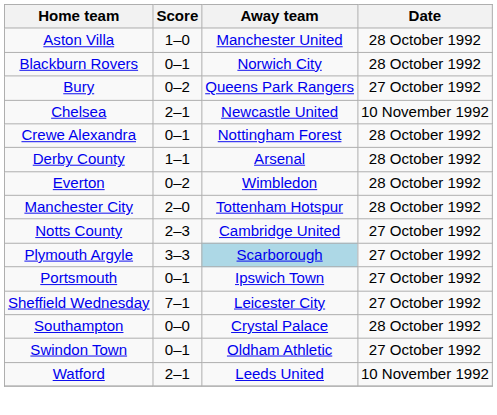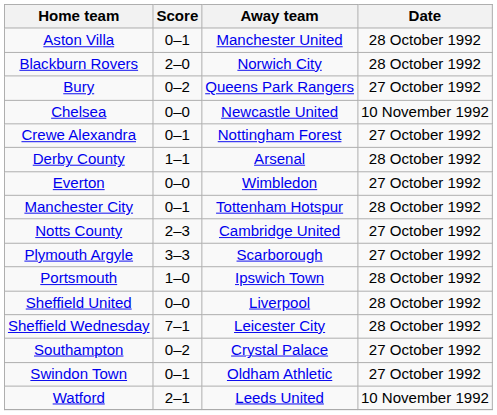 <table class="wikitable" style="text-align: center">
 <tr>
 <th>Home team</th>
 <th>Score</th>
 <th>Away team</th>
 <th>Date</th>
 </tr>
 <tr>
 <td><a href='#'>Aston Villa</a></td>
-<td>1–0</td>
+<td>0–1</td>
 <td><a href='#'>Manchester United</a></td>
 <td>28 October 1992</td>
 </tr>
 <tr>
 <td><a href='#'>Blackburn Rovers</a></td>
-<td>0–1</td>
+<td>2–0</td>
 <td><a href='#'>Norwich City</a></td>
 <td>28 October 1992</td>
 </tr>
 <tr>
 <td><a href='#'>Bury</a></td>
 <td>0–2</td>
 <td><a href='#'>Queens Park Rangers</a></td>
 <td>27 October 1992</td>
 </tr>
 <tr>
 <td><a href='#'>Chelsea</a></td>
-<td>2–1</td>
+<td>0–0</td>
 <td><a href='#'>Newcastle United</a></td>
 <td>10 November 1992</td>
 </tr>
 <tr>
 <td><a href='#'>Crewe Alexandra</a></td>
 <td>0–1</td>
 <td><a href='#'>Nottingham Forest</a></td>
-<td>28 October 1992</td>
+<td>27 October 1992</td>
 </tr>
 <tr>
 <td><a href='#'>Derby County</a></td>
 <td>1–1</td>
 <td><a href='#'>Arsenal</a></td>
 <td>28 October 1992</td>
 </tr>
 <tr>
 <td><a href='#'>Everton</a></td>
-<td>0–2</td>
+<td>0–0</td>
 <td><a href='#'>Wimbledon</a></td>
-<td>28 October 1992</td>
+<td>27 October 1992</td>
 </tr>
 <tr>
 <td><a href='#'>Manchester City</a></td>
-<td>2–0</td>
+<td>0–1</td>
 <td><a href='#'>Tottenham Hotspur</a></td>
 <td>28 October 1992</td>
 </tr>
 <tr>
 <td><a href='#'>Notts County</a></td>
 <td>2–3</td>
 <td><a href='#'>Cambridge United</a></td>
 <td>27 October 1992</td>
 </tr>
 <tr>
 <td><a href='#'>Plymouth Argyle</a></td>
 <td>3–3</td>
-<td style="background: lightblue;"><a href='#'>Scarborough</a></td>
+<td><a href='#'>Scarborough</a></td>
 <td>27 October 1992</td>
 </tr>
 <tr>
 <td><a href='#'>Portsmouth</a></td>
-<td>0–1</td>
+<td>1–0</td>
 <td><a href='#'>Ipswich Town</a></td>
-<td>27 October 1992</td>
+<td>28 October 1992</td>
+</tr>
+<tr>
+<td><a href='#'>Sheffield United</a></td>
+<td>0–0</td>
+<td><a href='#'>Liverpool</a></td>
+<td>28 October 1992</td>
 </tr>
 <tr>
 <td><a href='#'>Sheffield Wednesday</a></td>
 <td>7–1</td>
 <td><a href='#'>Leicester City</a></td>
-<td>27 October 1992</td>
+<td>28 October 1992</td>
 </tr>
 <tr>
 <td><a href='#'>Southampton</a></td>
-<td>0–0</td>
+<td>0–2</td>
 <td><a href='#'>Crystal Palace</a></td>
-<td>28 October 1992</td>
+<td>27 October 1992</td>
 </tr>
 <tr>
 <td><a href='#'>Swindon Town</a></td>
 <td>0–1</td>
 <td><a href='#'>Oldham Athletic</a></td>
 <td>27 October 1992</td>
 </tr>
 <tr>
 <td><a href='#'>Watford</a></td>
 <td>2–1</td>
 <td><a href='#'>Leeds United</a></td>
 <td>10 November 1992</td>
 </tr>
 <tr>
 </tr>
 </table>
